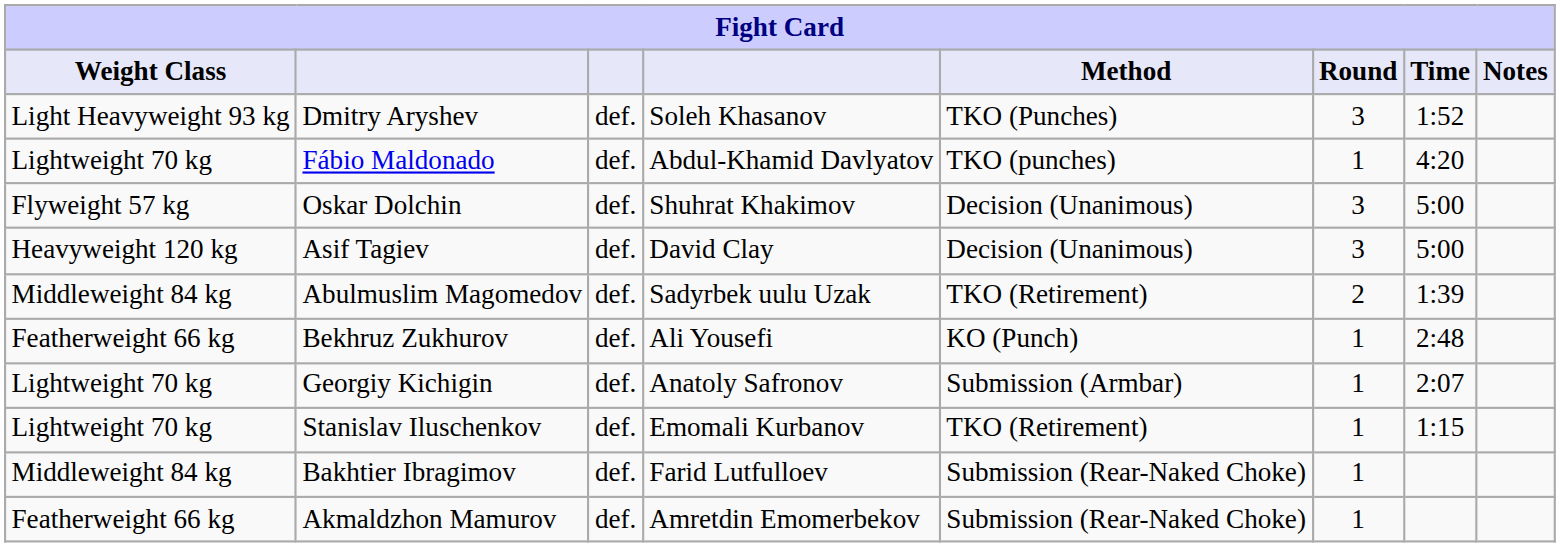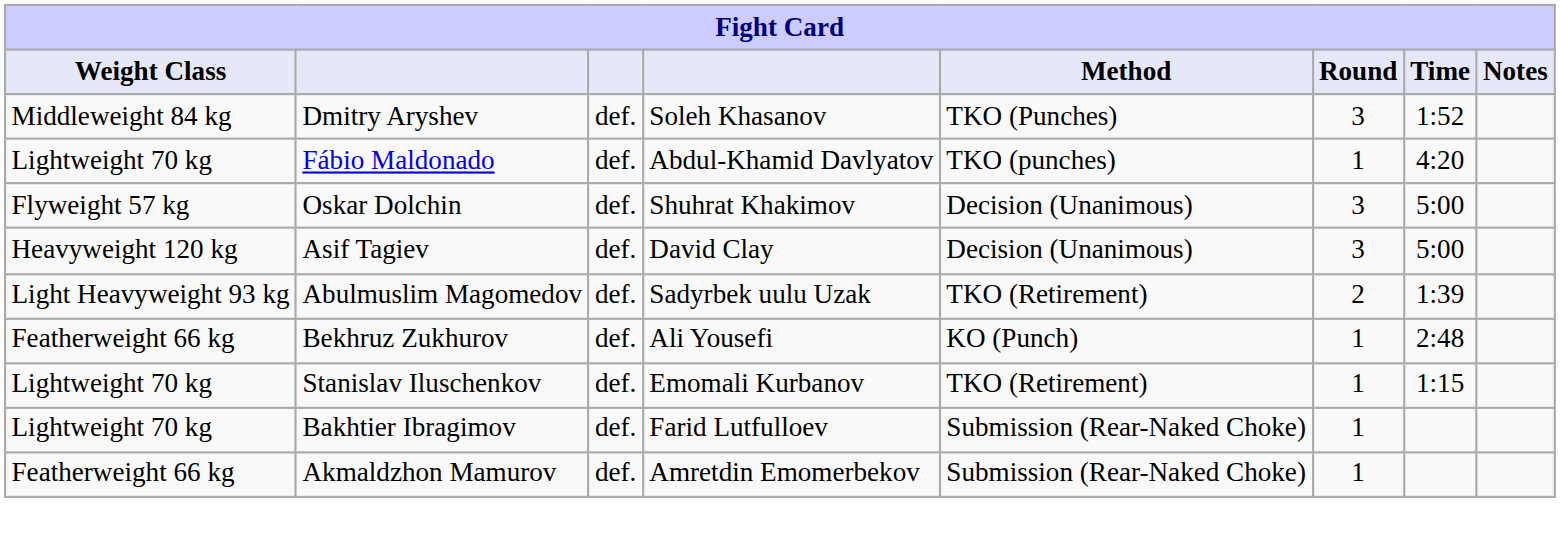 <table class="wikitable" style="font-size: 80%;">
 <tr>
 <th colspan="8" style="background-color: #ccf; color: #000080; text-align: center;"><strong>Fight Card</strong></th>
 </tr>
 <tr>
 <th colspan="1" style="background-color: #E6E8FA; color: #000000; text-align: center;">Weight Class</th>
 <th colspan="1" style="background-color: #E6E8FA; color: #000000; text-align: center;"></th>
 <th colspan="1" style="background-color: #E6E8FA; color: #000000; text-align: center;"></th>
 <th colspan="1" style="background-color: #E6E8FA; color: #000000; text-align: center;"></th>
 <th colspan="1" style="background-color: #E6E8FA; color: #000000; text-align: center;">Method</th>
 <th colspan="1" style="background-color: #E6E8FA; color: #000000; text-align: center;">Round</th>
 <th colspan="1" style="background-color: #E6E8FA; color: #000000; text-align: center;">Time</th>
 <th colspan="1" style="background-color: #E6E8FA; color: #000000; text-align: center;">Notes</th>
 </tr>
 <tr>
-<td>Light Heavyweight 93 kg</td>
+<td>Middleweight 84 kg</td>
 <td> Dmitry Aryshev</td>
 <td>def.</td>
 <td> Soleh Khasanov</td>
 <td>TKO (Punches)</td>
 <td align=center>3</td>
 <td align=center>1:52</td>
 <td></td>
 </tr>
 <tr>
 <td>Lightweight 70 kg</td>
 <td> <a href='#'>Fábio Maldonado</a></td>
 <td>def.</td>
 <td> Abdul-Khamid Davlyatov</td>
 <td>TKO (punches)</td>
 <td align=center>1</td>
 <td align=center>4:20</td>
 <td></td>
 </tr>
 <tr>
 <td>Flyweight 57 kg</td>
 <td> Oskar Dolchin</td>
 <td>def.</td>
 <td> Shuhrat Khakimov</td>
 <td>Decision (Unanimous)</td>
 <td align=center>3</td>
 <td align=center>5:00</td>
 <td></td>
 </tr>
 <tr>
 <td>Heavyweight 120 kg</td>
 <td> Asif Tagiev</td>
 <td>def.</td>
 <td> David Clay</td>
 <td>Decision (Unanimous)</td>
 <td align=center>3</td>
 <td align=center>5:00</td>
 <td></td>
 </tr>
 <tr>
-<td>Middleweight 84 kg</td>
+<td>Light Heavyweight 93 kg</td>
 <td> Abulmuslim Magomedov</td>
 <td>def.</td>
 <td> Sadyrbek uulu Uzak</td>
 <td>TKO (Retirement)</td>
 <td align=center>2</td>
 <td align=center>1:39</td>
 <td></td>
 </tr>
 <tr>
 <td>Featherweight 66 kg</td>
 <td> Bekhruz Zukhurov</td>
 <td>def.</td>
 <td> Ali Yousefi</td>
 <td>KO (Punch)</td>
 <td align=center>1</td>
 <td align=center>2:48</td>
 <td></td>
 </tr>
 <tr>
 <td>Lightweight 70 kg</td>
-<td> Georgiy Kichigin</td>
-<td>def.</td>
-<td> Anatoly Safronov</td>
-<td>Submission (Armbar)</td>
-<td align=center>1</td>
-<td align=center>2:07</td>
-<td></td>
-</tr>
-<tr>
-<td>Lightweight 70 kg</td>
 <td> Stanislav Iluschenkov</td>
 <td>def.</td>
 <td> Emomali Kurbanov</td>
 <td>TKO (Retirement)</td>
 <td align=center>1</td>
 <td align=center>1:15</td>
 <td></td>
 </tr>
 <tr>
-<td>Middleweight 84 kg</td>
+<td>Lightweight 70 kg</td>
 <td> Bakhtier Ibragimov</td>
 <td>def.</td>
 <td> Farid Lutfulloev</td>
 <td>Submission (Rear-Naked Choke)</td>
 <td align=center>1</td>
 <td align=center></td>
 <td></td>
 </tr>
 <tr>
 <td>Featherweight 66 kg</td>
 <td> Akmaldzhon Mamurov</td>
 <td>def.</td>
 <td> Amretdin Emomerbekov</td>
 <td>Submission (Rear-Naked Choke)</td>
 <td align=center>1</td>
 <td align=center></td>
 <td></td>
 </tr>
 </table>
